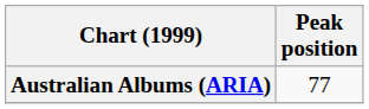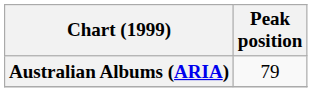 <table class="wikitable sortable plainrowheaders" style="text-align:center">
 <tr>
 <th>Chart (1999)</th>
 <th>Peak<br>position</th>
 </tr>
 <tr>
 <th scope="row">Australian Albums (<a href='#'>ARIA</a>)</th>
-<td>77</td>
+<td>79</td>
 </tr>
 <tr>
 </tr>
 </table>
